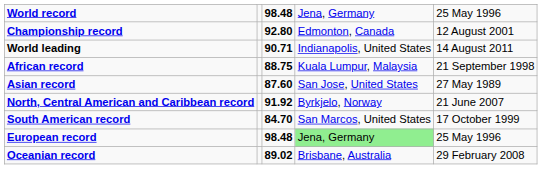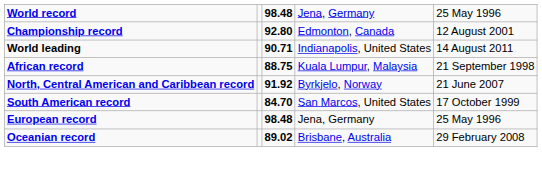 <table class="wikitable">
 <tr>
 <td><strong><a href='#'>World record</a></strong></td>
 <td></td>
 <td><strong>98.48</strong></td>
 <td><a href='#'>Jena</a>, <a href='#'>Germany</a></td>
 <td>25 May 1996</td>
 </tr>
 <tr>
 <td><strong><a href='#'>Championship record</a></strong></td>
 <td></td>
 <td><strong>92.80</strong></td>
 <td><a href='#'>Edmonton</a>, <a href='#'>Canada</a></td>
 <td>12 August 2001</td>
 </tr>
 <tr>
 <td><strong>World leading</strong></td>
 <td></td>
 <td><strong>90.71</strong></td>
 <td><a href='#'>Indianapolis</a>, United States</td>
 <td>14 August 2011</td>
 </tr>
 <tr>
 <td><strong><a href='#'>African record</a></strong></td>
 <td></td>
 <td><strong>88.75</strong></td>
 <td><a href='#'>Kuala Lumpur</a>, <a href='#'>Malaysia</a></td>
 <td>21 September 1998</td>
 </tr>
 <tr>
-<td><strong><a href='#'>Asian record</a></strong></td>
-<td></td>
-<td><strong>87.60</strong></td>
-<td><a href='#'>San Jose</a>, <a href='#'>United States</a></td>
-<td>27 May 1989</td>
-</tr>
-<tr>
 <td><strong><a href='#'>North, Central American and Caribbean record</a></strong></td>
 <td></td>
 <td><strong>91.92</strong></td>
 <td><a href='#'>Byrkjelo</a>, <a href='#'>Norway</a></td>
 <td>21 June 2007</td>
 </tr>
 <tr>
 <td><strong><a href='#'>South American record</a></strong></td>
 <td></td>
 <td><strong>84.70</strong></td>
 <td><a href='#'>San Marcos</a>, United States</td>
 <td>17 October 1999</td>
 </tr>
 <tr>
 <td><strong><a href='#'>European record</a></strong></td>
 <td></td>
 <td><strong>98.48</strong></td>
-<td style="background: lightgreen;">Jena, Germany</td>
+<td>Jena, Germany</td>
 <td>25 May 1996</td>
 </tr>
 <tr>
 <td><strong><a href='#'>Oceanian record</a></strong></td>
 <td></td>
 <td><strong>89.02</strong></td>
 <td><a href='#'>Brisbane</a>, <a href='#'>Australia</a></td>
 <td>29 February 2008</td>
 </tr>
 </table>
